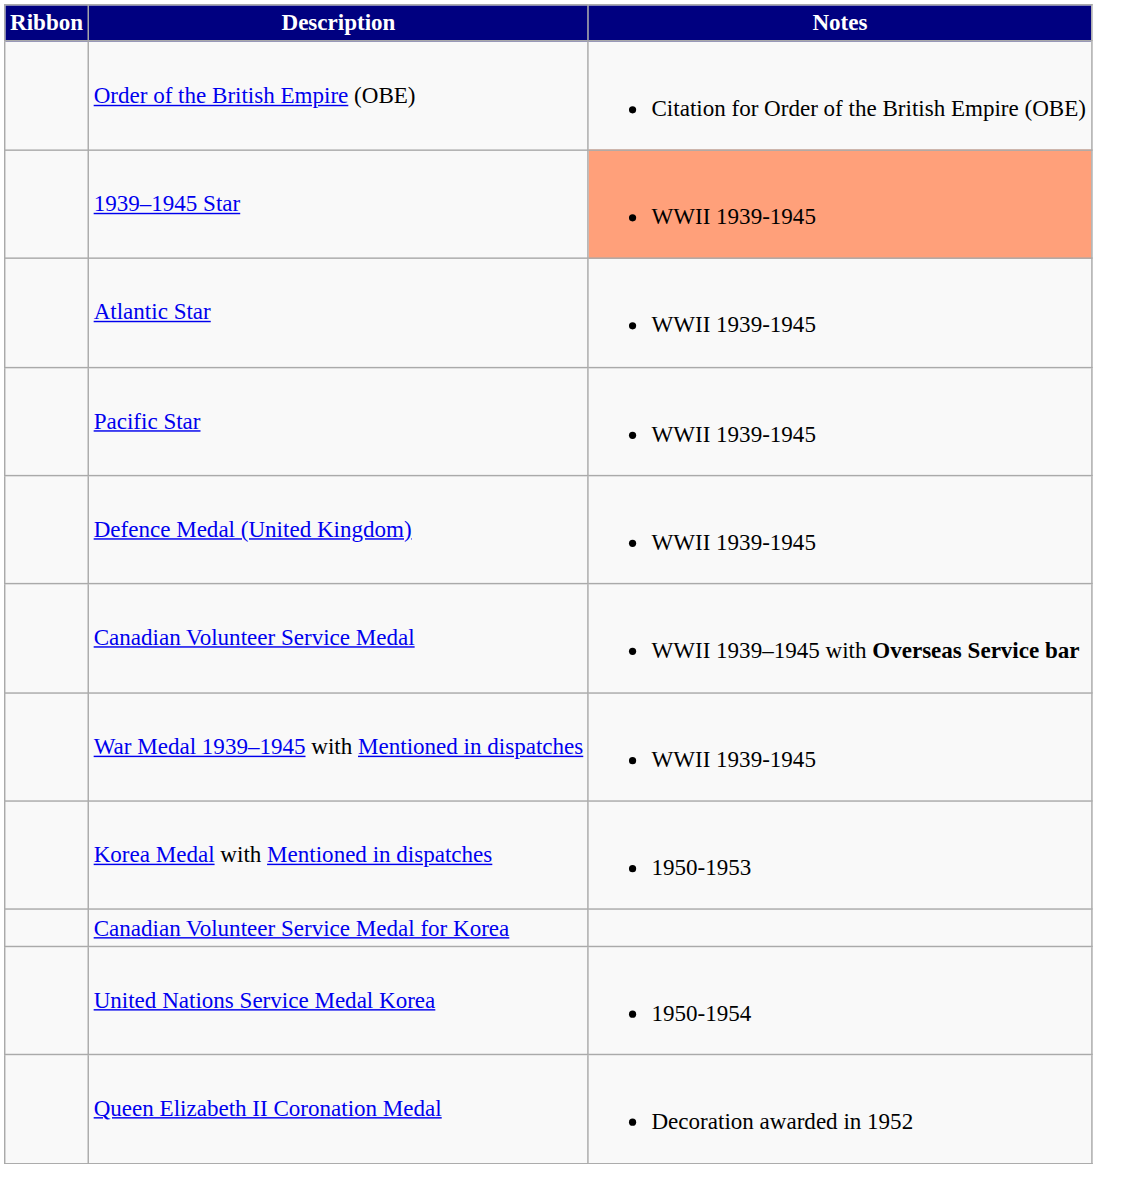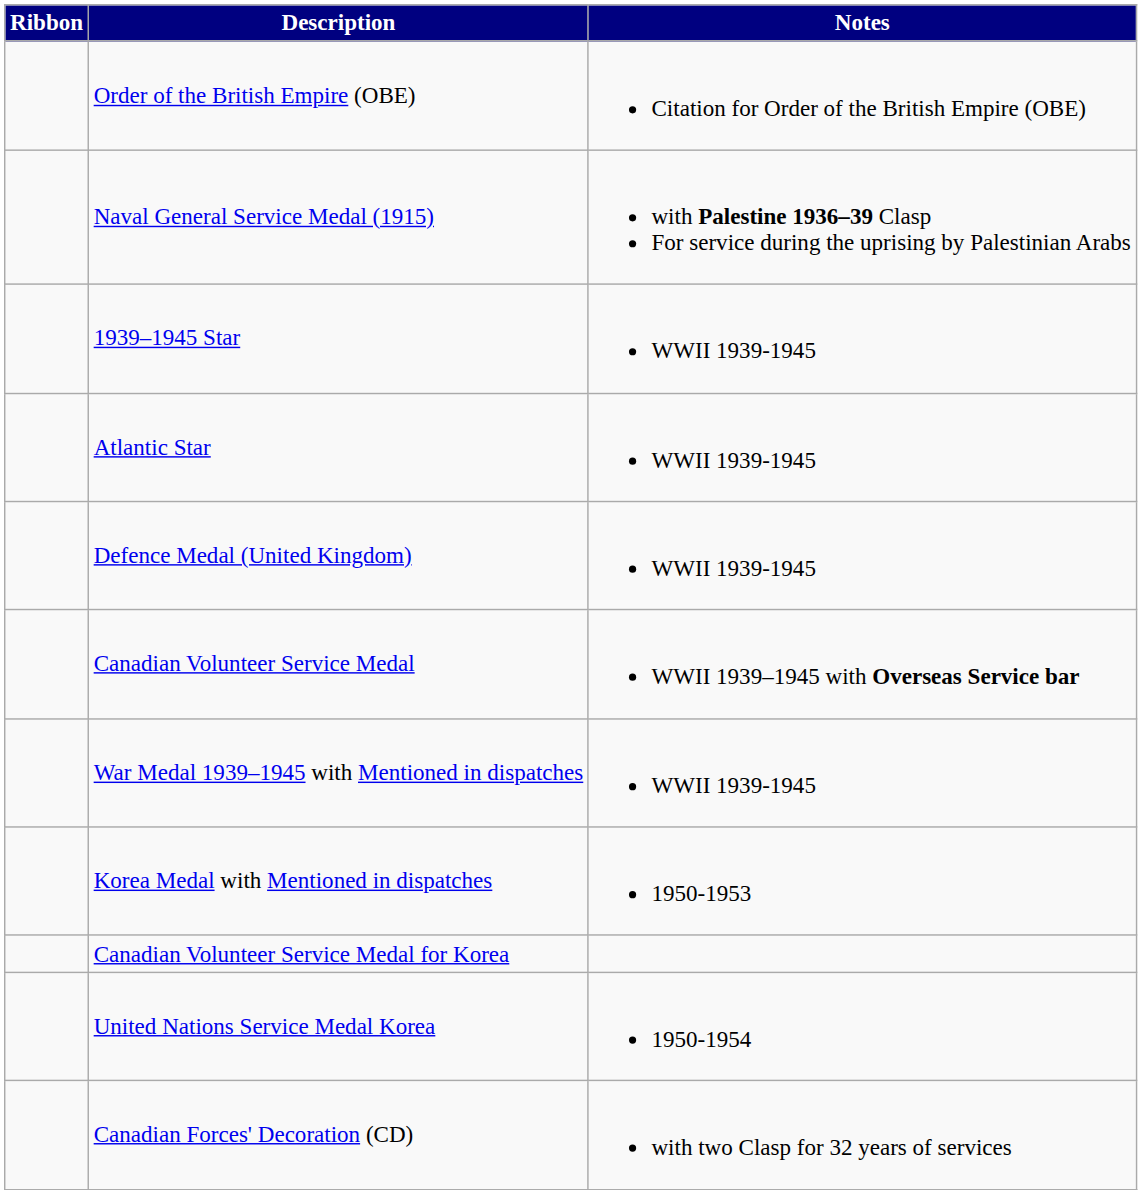 <table class="wikitable">
 <tr style="background:Navy;color:White" align="center">
 <td><strong>Ribbon</strong></td>
 <td><strong>Description</strong></td>
 <td><strong>Notes</strong></td>
 </tr>
 <tr>
 <td></td>
 <td><a href='#'>Order of the British Empire</a> (OBE)</td>
 <td><br><ul><li>Citation for Order of the British Empire (OBE)</li></ul></td>
 </tr>
 <tr>
 <td></td>
+<td><a href='#'>Naval General Service Medal (1915)</a></td>
+<td><br><ul><li>with <strong>Palestine 1936–39 </strong>Clasp</li><li>For service during the uprising by Palestinian Arabs</li></ul></td>
+</tr>
+<tr>
+<td></td>
 <td><a href='#'>1939–1945 Star</a></td>
-<td style="background: lightsalmon;"><br><ul><li>WWII 1939-1945</li></ul></td>
+<td><br><ul><li>WWII 1939-1945</li></ul></td>
 </tr>
 <tr>
 <td></td>
 <td><a href='#'>Atlantic Star</a></td>
-<td><br><ul><li>WWII 1939-1945</li></ul></td>
-</tr>
-<tr>
-<td></td>
-<td><a href='#'>Pacific Star</a></td>
 <td><br><ul><li>WWII 1939-1945</li></ul></td>
 </tr>
 <tr>
 <td></td>
 <td><a href='#'>Defence Medal (United Kingdom)</a></td>
 <td><br><ul><li>WWII 1939-1945</li></ul></td>
 </tr>
 <tr>
 <td></td>
 <td><a href='#'>Canadian Volunteer Service Medal</a></td>
 <td><br><ul><li>WWII 1939–1945 with <strong>Overseas Service bar</strong></li></ul></td>
 </tr>
 <tr>
 <td></td>
 <td><a href='#'>War Medal 1939–1945</a> with <a href='#'>Mentioned in dispatches</a></td>
 <td><br><ul><li>WWII 1939-1945</li></ul></td>
 </tr>
 <tr>
 <td></td>
 <td><a href='#'>Korea Medal</a> with <a href='#'>Mentioned in dispatches</a></td>
 <td><br><ul><li>1950-1953</li></ul></td>
 </tr>
 <tr>
 <td></td>
 <td><a href='#'>Canadian Volunteer Service Medal for Korea</a></td>
 <td></td>
 </tr>
 <tr>
 <td></td>
 <td><a href='#'>United Nations Service Medal Korea</a></td>
 <td><br><ul><li>1950-1954</li></ul></td>
 </tr>
 <tr>
 <td></td>
-<td><a href='#'>Queen Elizabeth II Coronation Medal</a></td>
-<td><br><ul><li>Decoration awarded in 1952</li></ul></td>
+<td><a href='#'>Canadian Forces' Decoration</a> (CD)</td>
+<td><br><ul><li>with two Clasp for 32 years of services</li></ul></td>
 </tr>
 <tr>
 </tr>
 </table>
